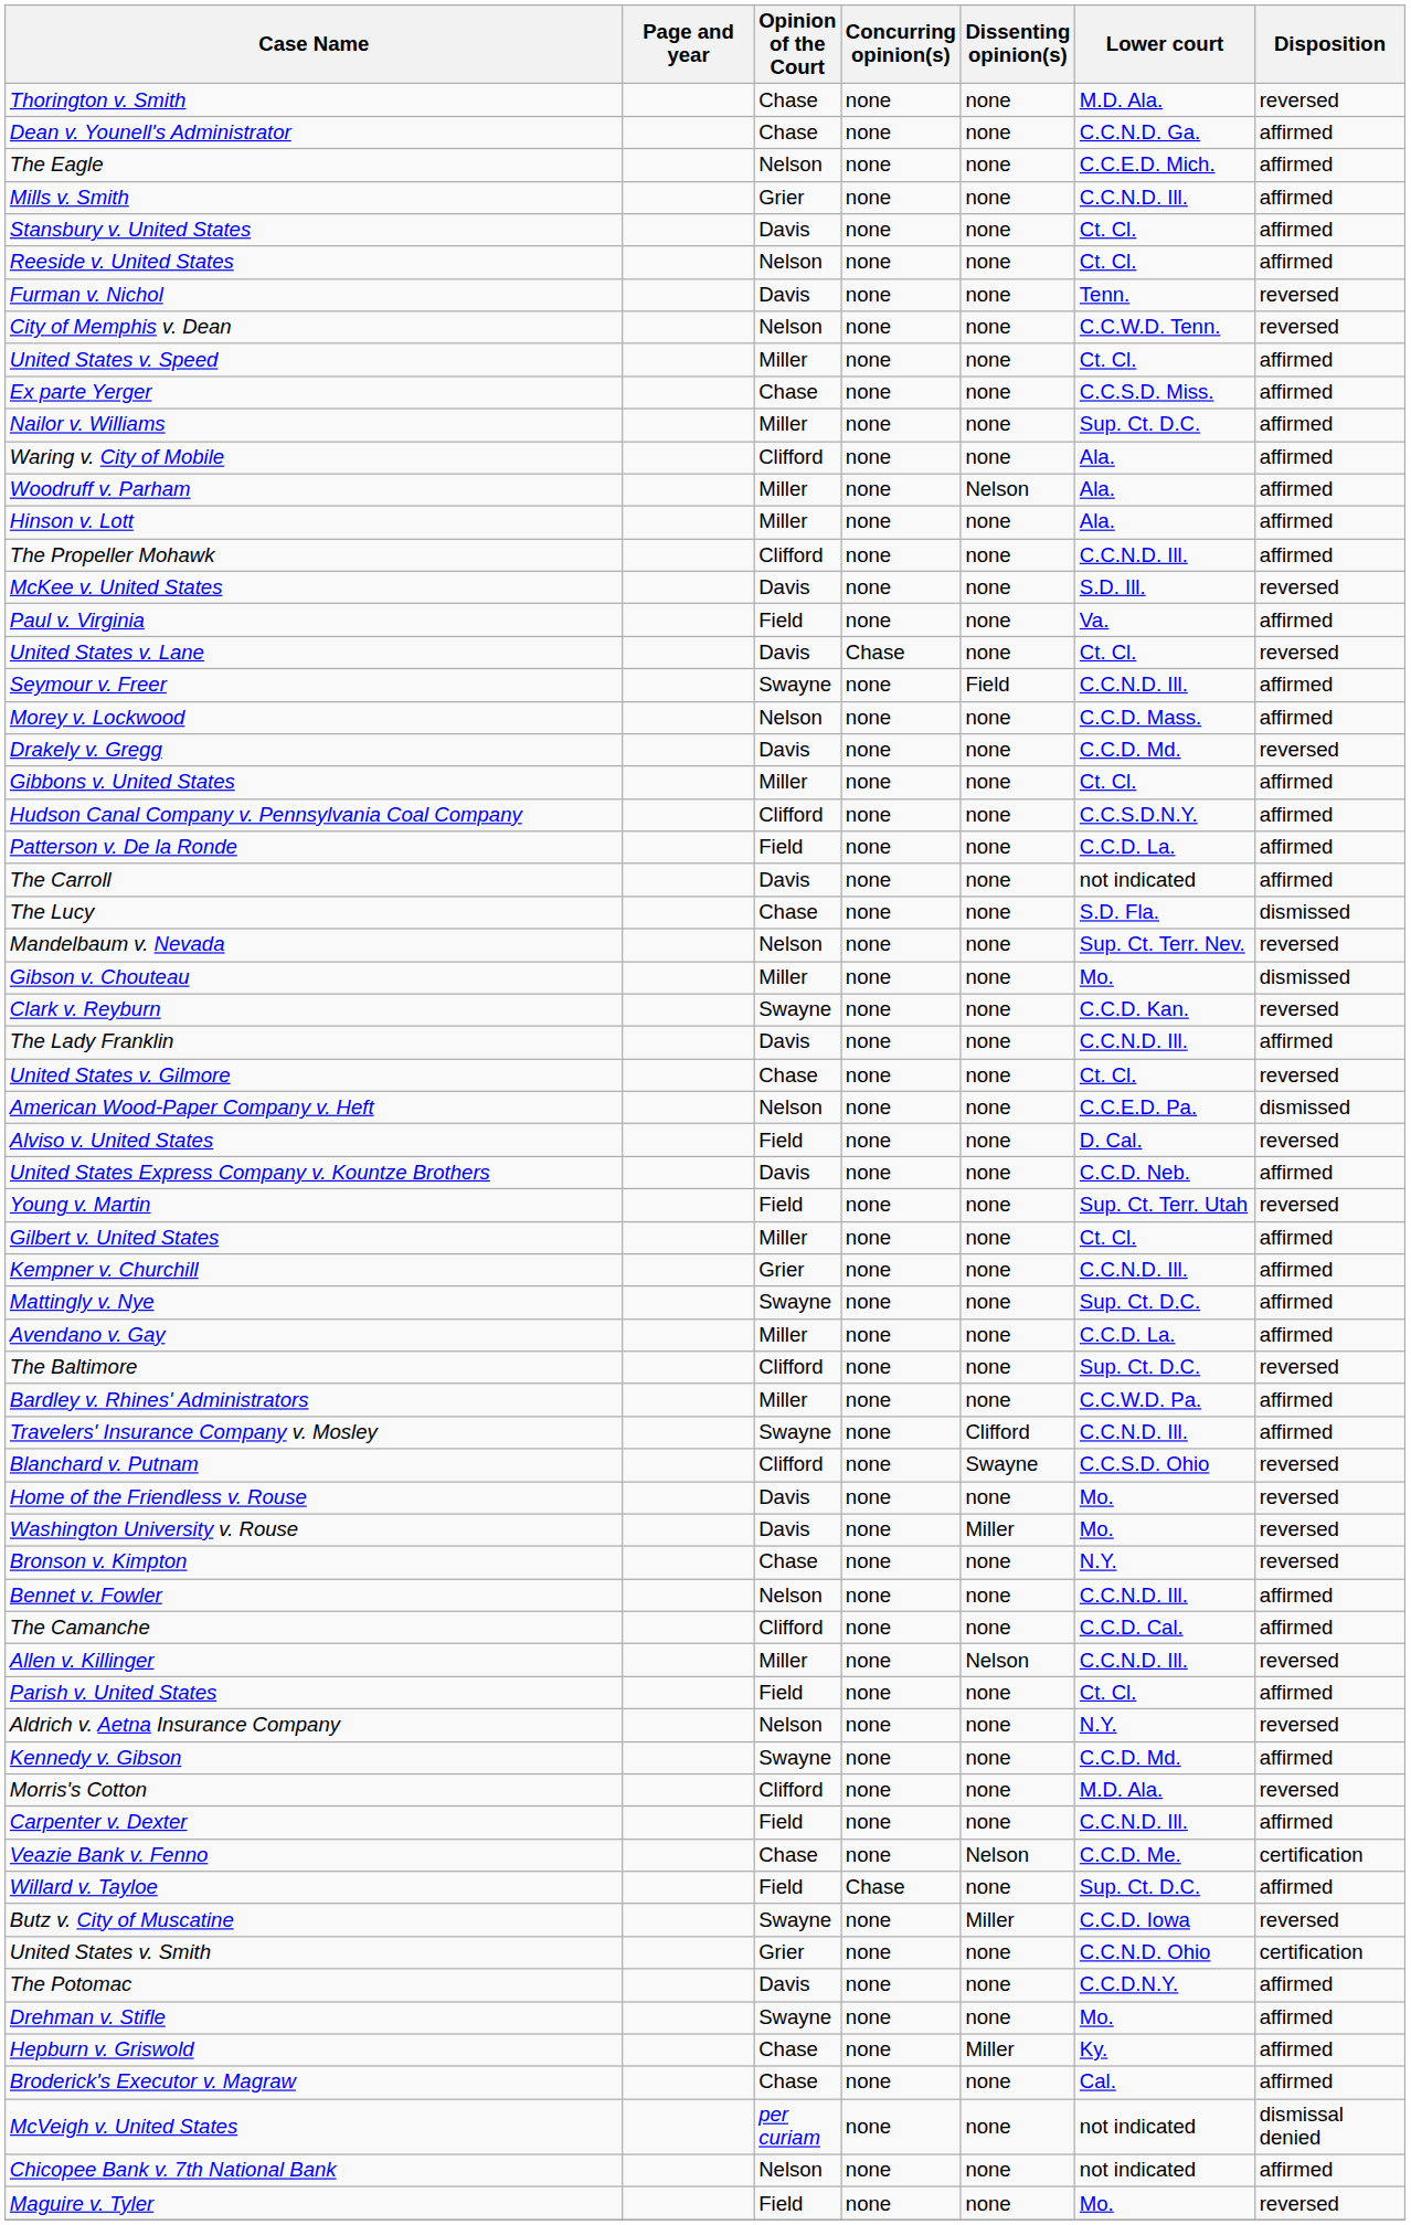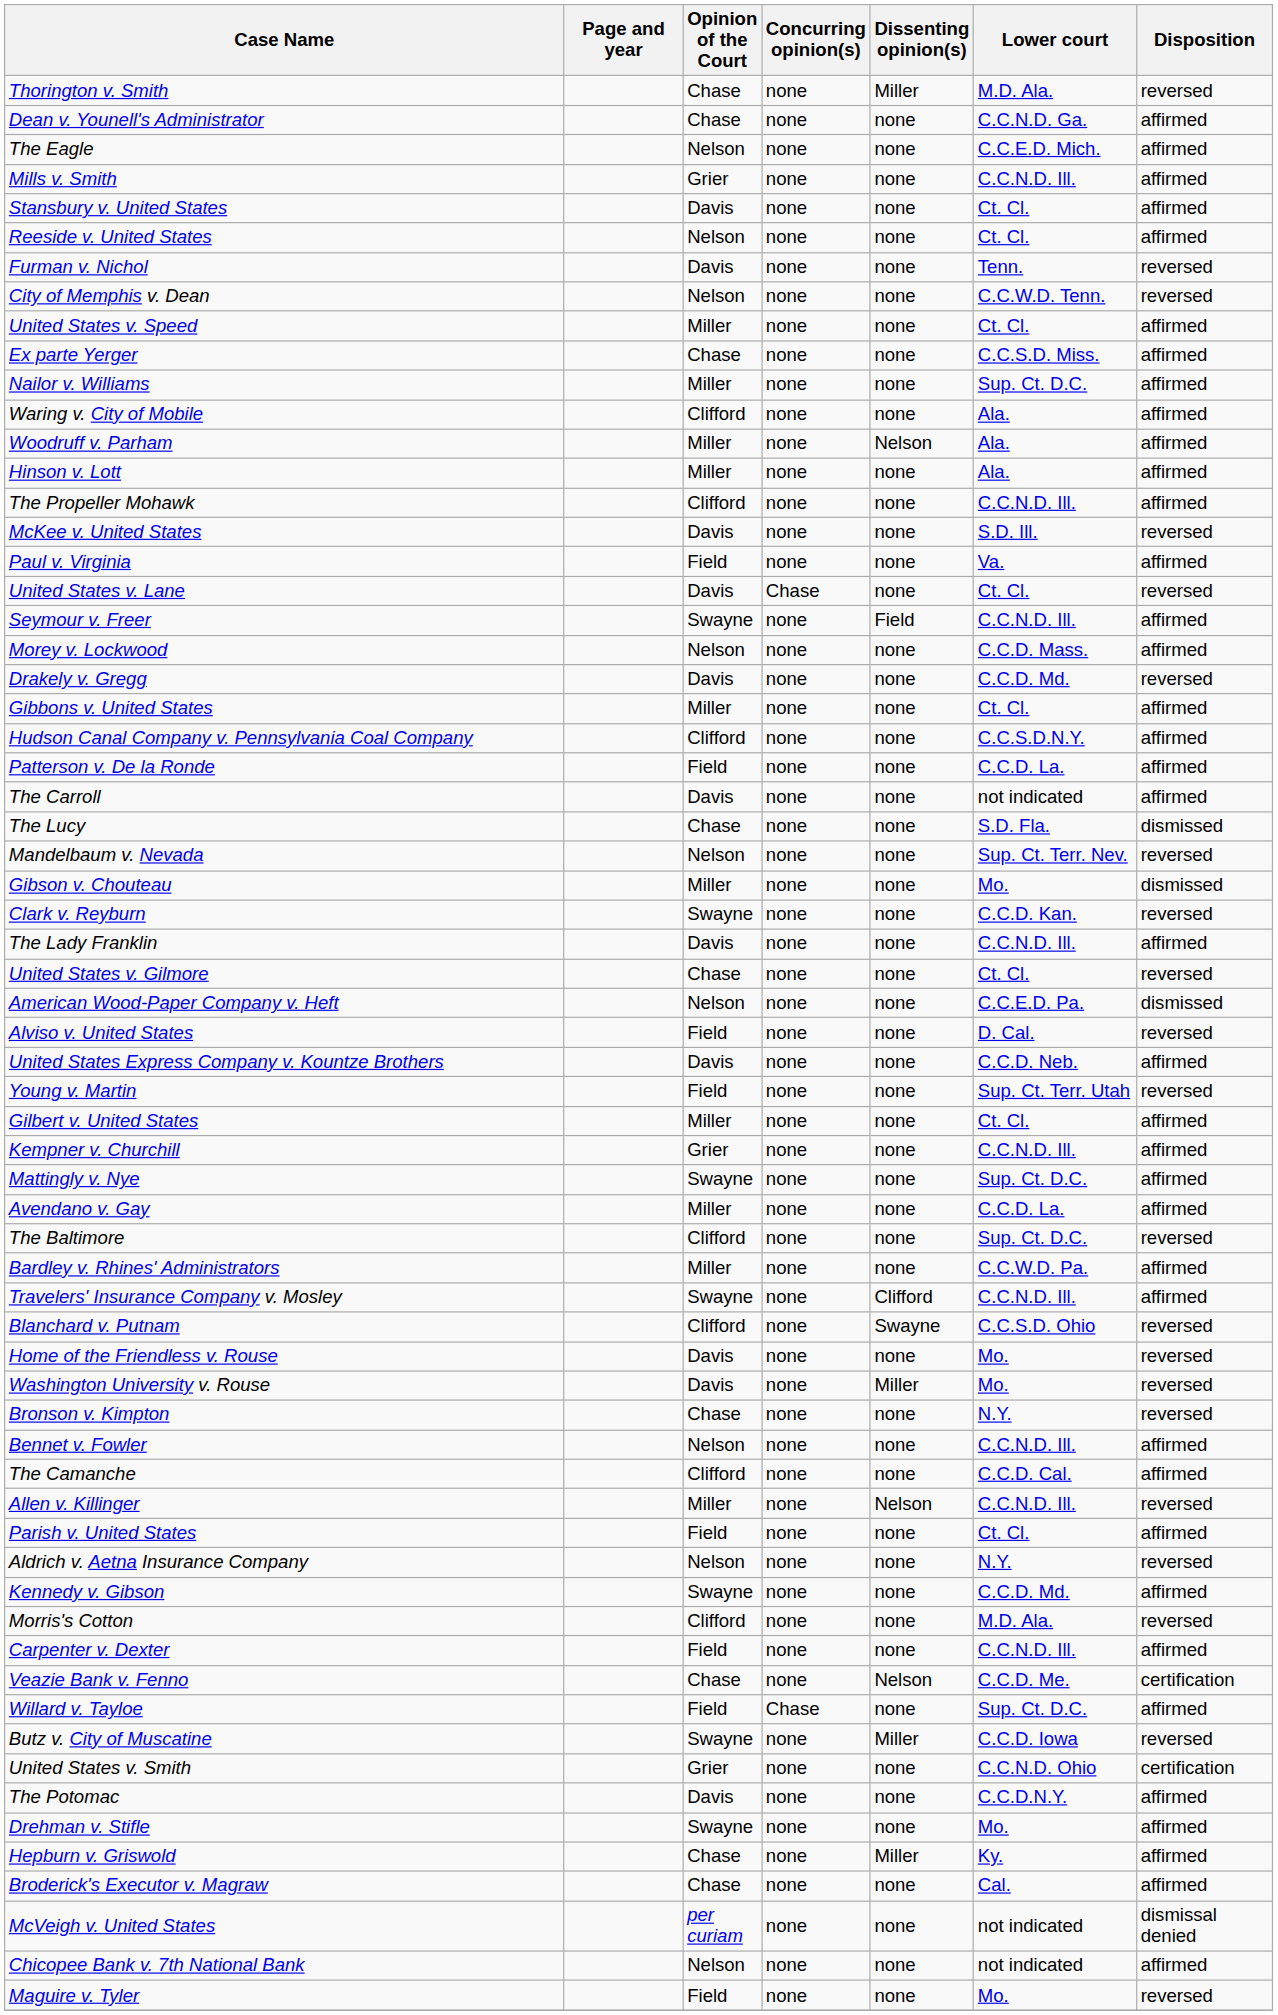 <table class="wikitable sortable">
 <tr>
 <th scope="col" style="width: 475px;">Case Name</th>
 <th scope="col" style="width: 95px;">Page and year</th>
 <th scope="col" style="width: 10px;">Opinion of the Court</th>
 <th scope="col" style="width: 10px;">Concurring opinion(s)</th>
 <th scope="col" style="width: 10px;">Dissenting opinion(s)</th>
 <th scope="col" style="width: 133px;">Lower court</th>
 <th scope="col" style="width: 110px;">Disposition</th>
 </tr>
 <tr>
 <td><em><a href='#'>Thorington v. Smith</a></em></td>
 <td align="right"></td>
 <td>Chase</td>
 <td>none</td>
-<td>none</td>
+<td>Miller</td>
 <td><a href='#'>M.D. Ala.</a></td>
 <td>reversed</td>
 </tr>
 <tr>
 <td><em><a href='#'>Dean v. Younell's Administrator</a></em></td>
 <td align="right"></td>
 <td>Chase</td>
 <td>none</td>
 <td>none</td>
 <td><a href='#'>C.C.N.D. Ga.</a></td>
 <td>affirmed</td>
 </tr>
 <tr>
 <td><em>The Eagle</em></td>
 <td align="right"></td>
 <td>Nelson</td>
 <td>none</td>
 <td>none</td>
 <td><a href='#'>C.C.E.D. Mich.</a></td>
 <td>affirmed</td>
 </tr>
 <tr>
 <td><em><a href='#'>Mills v. Smith</a></em></td>
 <td align="right"></td>
 <td>Grier</td>
 <td>none</td>
 <td>none</td>
 <td><a href='#'>C.C.N.D. Ill.</a></td>
 <td>affirmed</td>
 </tr>
 <tr>
 <td><em><a href='#'>Stansbury v. United States</a></em></td>
 <td align="right"></td>
 <td>Davis</td>
 <td>none</td>
 <td>none</td>
 <td><a href='#'>Ct. Cl.</a></td>
 <td>affirmed</td>
 </tr>
 <tr>
 <td><em><a href='#'>Reeside v. United States</a></em></td>
 <td align="right"></td>
 <td>Nelson</td>
 <td>none</td>
 <td>none</td>
 <td><a href='#'>Ct. Cl.</a></td>
 <td>affirmed</td>
 </tr>
 <tr>
 <td><em><a href='#'>Furman v. Nichol</a></em></td>
 <td align="right"></td>
 <td>Davis</td>
 <td>none</td>
 <td>none</td>
 <td><a href='#'>Tenn.</a></td>
 <td>reversed</td>
 </tr>
 <tr>
 <td><em><a href='#'>City of Memphis</a> v. Dean</em></td>
 <td align="right"></td>
 <td>Nelson</td>
 <td>none</td>
 <td>none</td>
 <td><a href='#'>C.C.W.D. Tenn.</a></td>
 <td>reversed</td>
 </tr>
 <tr>
 <td><em><a href='#'>United States v. Speed</a></em></td>
 <td align="right"></td>
 <td>Miller</td>
 <td>none</td>
 <td>none</td>
 <td><a href='#'>Ct. Cl.</a></td>
 <td>affirmed</td>
 </tr>
 <tr>
 <td><em><a href='#'>Ex parte Yerger</a></em></td>
 <td align="right"></td>
 <td>Chase</td>
 <td>none</td>
 <td>none</td>
 <td><a href='#'>C.C.S.D. Miss.</a></td>
 <td>affirmed</td>
 </tr>
 <tr>
 <td><em><a href='#'>Nailor v. Williams</a></em></td>
 <td align="right"></td>
 <td>Miller</td>
 <td>none</td>
 <td>none</td>
 <td><a href='#'>Sup. Ct. D.C.</a></td>
 <td>affirmed</td>
 </tr>
 <tr>
 <td><em>Waring v. <a href='#'>City of Mobile</a></em></td>
 <td align="right"></td>
 <td>Clifford</td>
 <td>none</td>
 <td>none</td>
 <td><a href='#'>Ala.</a></td>
 <td>affirmed</td>
 </tr>
 <tr>
 <td><em><a href='#'>Woodruff v. Parham</a></em></td>
 <td align="right"></td>
 <td>Miller</td>
 <td>none</td>
 <td>Nelson</td>
 <td><a href='#'>Ala.</a></td>
 <td>affirmed</td>
 </tr>
 <tr>
 <td><em><a href='#'>Hinson v. Lott</a></em></td>
 <td align="right"></td>
 <td>Miller</td>
 <td>none</td>
 <td>none</td>
 <td><a href='#'>Ala.</a></td>
 <td>affirmed</td>
 </tr>
 <tr>
 <td><em>The Propeller Mohawk</em></td>
 <td align="right"></td>
 <td>Clifford</td>
 <td>none</td>
 <td>none</td>
 <td><a href='#'>C.C.N.D. Ill.</a></td>
 <td>affirmed</td>
 </tr>
 <tr>
 <td><em><a href='#'>McKee v. United States</a></em></td>
 <td align="right"></td>
 <td>Davis</td>
 <td>none</td>
 <td>none</td>
 <td><a href='#'>S.D. Ill.</a></td>
 <td>reversed</td>
 </tr>
 <tr>
 <td><em><a href='#'>Paul v. Virginia</a></em></td>
 <td align="right"></td>
 <td>Field</td>
 <td>none</td>
 <td>none</td>
 <td><a href='#'>Va.</a></td>
 <td>affirmed</td>
 </tr>
 <tr>
 <td><em><a href='#'>United States v. Lane</a></em></td>
 <td align="right"></td>
 <td>Davis</td>
 <td>Chase</td>
 <td>none</td>
 <td><a href='#'>Ct. Cl.</a></td>
 <td>reversed</td>
 </tr>
 <tr>
 <td><em><a href='#'>Seymour v. Freer</a></em></td>
 <td align="right"></td>
 <td>Swayne</td>
 <td>none</td>
 <td>Field</td>
 <td><a href='#'>C.C.N.D. Ill.</a></td>
 <td>affirmed</td>
 </tr>
 <tr>
 <td><em><a href='#'>Morey v. Lockwood</a></em></td>
 <td align="right"></td>
 <td>Nelson</td>
 <td>none</td>
 <td>none</td>
 <td><a href='#'>C.C.D. Mass.</a></td>
 <td>affirmed</td>
 </tr>
 <tr>
 <td><em><a href='#'>Drakely v. Gregg</a></em></td>
 <td align="right"></td>
 <td>Davis</td>
 <td>none</td>
 <td>none</td>
 <td><a href='#'>C.C.D. Md.</a></td>
 <td>reversed</td>
 </tr>
 <tr>
 <td><em><a href='#'>Gibbons v. United States</a></em></td>
 <td align="right"></td>
 <td>Miller</td>
 <td>none</td>
 <td>none</td>
 <td><a href='#'>Ct. Cl.</a></td>
 <td>affirmed</td>
 </tr>
 <tr>
 <td><em><a href='#'>Hudson Canal Company v. Pennsylvania Coal Company</a></em></td>
 <td align="right"></td>
 <td>Clifford</td>
 <td>none</td>
 <td>none</td>
 <td><a href='#'>C.C.S.D.N.Y.</a></td>
 <td>affirmed</td>
 </tr>
 <tr>
 <td><em><a href='#'>Patterson v. De la Ronde</a></em></td>
 <td align="right"></td>
 <td>Field</td>
 <td>none</td>
 <td>none</td>
 <td><a href='#'>C.C.D. La.</a></td>
 <td>affirmed</td>
 </tr>
 <tr>
 <td><em>The Carroll</em></td>
 <td align="right"></td>
 <td>Davis</td>
 <td>none</td>
 <td>none</td>
 <td>not indicated</td>
 <td>affirmed</td>
 </tr>
 <tr>
 <td><em>The Lucy</em></td>
 <td align="right"></td>
 <td>Chase</td>
 <td>none</td>
 <td>none</td>
 <td><a href='#'>S.D. Fla.</a></td>
 <td>dismissed</td>
 </tr>
 <tr>
 <td><em>Mandelbaum v. <a href='#'>Nevada</a></em></td>
 <td align="right"></td>
 <td>Nelson</td>
 <td>none</td>
 <td>none</td>
 <td><a href='#'>Sup. Ct. Terr. Nev.</a></td>
 <td>reversed</td>
 </tr>
 <tr>
 <td><em><a href='#'>Gibson v. Chouteau</a></em></td>
 <td align="right"></td>
 <td>Miller</td>
 <td>none</td>
 <td>none</td>
 <td><a href='#'>Mo.</a></td>
 <td>dismissed</td>
 </tr>
 <tr>
 <td><em><a href='#'>Clark v. Reyburn</a></em></td>
 <td align="right"></td>
 <td>Swayne</td>
 <td>none</td>
 <td>none</td>
 <td><a href='#'>C.C.D. Kan.</a></td>
 <td>reversed</td>
 </tr>
 <tr>
 <td><em>The Lady Franklin</em></td>
 <td align="right"></td>
 <td>Davis</td>
 <td>none</td>
 <td>none</td>
 <td><a href='#'>C.C.N.D. Ill.</a></td>
 <td>affirmed</td>
 </tr>
 <tr>
 <td><em><a href='#'>United States v. Gilmore</a></em></td>
 <td align="right"></td>
 <td>Chase</td>
 <td>none</td>
 <td>none</td>
 <td><a href='#'>Ct. Cl.</a></td>
 <td>reversed</td>
 </tr>
 <tr>
 <td><em><a href='#'>American Wood-Paper Company v. Heft</a></em></td>
 <td align="right"></td>
 <td>Nelson</td>
 <td>none</td>
 <td>none</td>
 <td><a href='#'>C.C.E.D. Pa.</a></td>
 <td>dismissed</td>
 </tr>
 <tr>
 <td><em><a href='#'>Alviso v. United States</a></em></td>
 <td align="right"></td>
 <td>Field</td>
 <td>none</td>
 <td>none</td>
 <td><a href='#'>D. Cal.</a></td>
 <td>reversed</td>
 </tr>
 <tr>
 <td><em><a href='#'>United States Express Company v. Kountze Brothers</a></em></td>
 <td align="right"></td>
 <td>Davis</td>
 <td>none</td>
 <td>none</td>
 <td><a href='#'>C.C.D. Neb.</a></td>
 <td>affirmed</td>
 </tr>
 <tr>
 <td><em><a href='#'>Young v. Martin</a></em></td>
 <td align="right"></td>
 <td>Field</td>
 <td>none</td>
 <td>none</td>
 <td><a href='#'>Sup. Ct. Terr. Utah</a></td>
 <td>reversed</td>
 </tr>
 <tr>
 <td><em><a href='#'>Gilbert v. United States</a></em></td>
 <td align="right"></td>
 <td>Miller</td>
 <td>none</td>
 <td>none</td>
 <td><a href='#'>Ct. Cl.</a></td>
 <td>affirmed</td>
 </tr>
 <tr>
 <td><em><a href='#'>Kempner v. Churchill</a></em></td>
 <td align="right"></td>
 <td>Grier</td>
 <td>none</td>
 <td>none</td>
 <td><a href='#'>C.C.N.D. Ill.</a></td>
 <td>affirmed</td>
 </tr>
 <tr>
 <td><em><a href='#'>Mattingly v. Nye</a></em></td>
 <td align="right"></td>
 <td>Swayne</td>
 <td>none</td>
 <td>none</td>
 <td><a href='#'>Sup. Ct. D.C.</a></td>
 <td>affirmed</td>
 </tr>
 <tr>
 <td><em><a href='#'>Avendano v. Gay</a></em></td>
 <td align="right"></td>
 <td>Miller</td>
 <td>none</td>
 <td>none</td>
 <td><a href='#'>C.C.D. La.</a></td>
 <td>affirmed</td>
 </tr>
 <tr>
 <td><em>The Baltimore</em></td>
 <td align="right"></td>
 <td>Clifford</td>
 <td>none</td>
 <td>none</td>
 <td><a href='#'>Sup. Ct. D.C.</a></td>
 <td>reversed</td>
 </tr>
 <tr>
 <td><em><a href='#'>Bardley v. Rhines' Administrators</a></em></td>
 <td align="right"></td>
 <td>Miller</td>
 <td>none</td>
 <td>none</td>
 <td><a href='#'>C.C.W.D. Pa.</a></td>
 <td>affirmed</td>
 </tr>
 <tr>
 <td><em><a href='#'>Travelers' Insurance Company</a> v. Mosley</em></td>
 <td align="right"></td>
 <td>Swayne</td>
 <td>none</td>
 <td>Clifford</td>
 <td><a href='#'>C.C.N.D. Ill.</a></td>
 <td>affirmed</td>
 </tr>
 <tr>
 <td><em><a href='#'>Blanchard v. Putnam</a></em></td>
 <td align="right"></td>
 <td>Clifford</td>
 <td>none</td>
 <td>Swayne</td>
 <td><a href='#'>C.C.S.D. Ohio</a></td>
 <td>reversed</td>
 </tr>
 <tr>
 <td><em><a href='#'>Home of the Friendless v. Rouse</a></em></td>
 <td align="right"></td>
 <td>Davis</td>
 <td>none</td>
 <td>none</td>
 <td><a href='#'>Mo.</a></td>
 <td>reversed</td>
 </tr>
 <tr>
 <td><em><a href='#'>Washington University</a> v. Rouse</em></td>
 <td align="right"></td>
 <td>Davis</td>
 <td>none</td>
 <td>Miller</td>
 <td><a href='#'>Mo.</a></td>
 <td>reversed</td>
 </tr>
 <tr>
 <td><em><a href='#'>Bronson v. Kimpton</a></em></td>
 <td align="right"></td>
 <td>Chase</td>
 <td>none</td>
 <td>none</td>
 <td><a href='#'>N.Y.</a></td>
 <td>reversed</td>
 </tr>
 <tr>
 <td><em><a href='#'>Bennet v. Fowler</a></em></td>
 <td align="right"></td>
 <td>Nelson</td>
 <td>none</td>
 <td>none</td>
 <td><a href='#'>C.C.N.D. Ill.</a></td>
 <td>affirmed</td>
 </tr>
 <tr>
 <td><em>The Camanche</em></td>
 <td align="right"></td>
 <td>Clifford</td>
 <td>none</td>
 <td>none</td>
 <td><a href='#'>C.C.D. Cal.</a></td>
 <td>affirmed</td>
 </tr>
 <tr>
 <td><em><a href='#'>Allen v. Killinger</a></em></td>
 <td align="right"></td>
 <td>Miller</td>
 <td>none</td>
 <td>Nelson</td>
 <td><a href='#'>C.C.N.D. Ill.</a></td>
 <td>reversed</td>
 </tr>
 <tr>
 <td><em><a href='#'>Parish v. United States</a></em></td>
 <td align="right"></td>
 <td>Field</td>
 <td>none</td>
 <td>none</td>
 <td><a href='#'>Ct. Cl.</a></td>
 <td>affirmed</td>
 </tr>
 <tr>
 <td><em>Aldrich v. <a href='#'>Aetna</a> Insurance Company</em></td>
 <td align="right"></td>
 <td>Nelson</td>
 <td>none</td>
 <td>none</td>
 <td><a href='#'>N.Y.</a></td>
 <td>reversed</td>
 </tr>
 <tr>
 <td><em><a href='#'>Kennedy v. Gibson</a></em></td>
 <td align="right"></td>
 <td>Swayne</td>
 <td>none</td>
 <td>none</td>
 <td><a href='#'>C.C.D. Md.</a></td>
 <td>affirmed</td>
 </tr>
 <tr>
 <td><em>Morris's Cotton</em></td>
 <td align="right"></td>
 <td>Clifford</td>
 <td>none</td>
 <td>none</td>
 <td><a href='#'>M.D. Ala.</a></td>
 <td>reversed</td>
 </tr>
 <tr>
 <td><em><a href='#'>Carpenter v. Dexter</a></em></td>
 <td align="right"></td>
 <td>Field</td>
 <td>none</td>
 <td>none</td>
 <td><a href='#'>C.C.N.D. Ill.</a></td>
 <td>affirmed</td>
 </tr>
 <tr>
 <td><em><a href='#'>Veazie Bank v. Fenno</a></em></td>
 <td align="right"></td>
 <td>Chase</td>
 <td>none</td>
 <td>Nelson</td>
 <td><a href='#'>C.C.D. Me.</a></td>
 <td>certification</td>
 </tr>
 <tr>
 <td><em><a href='#'>Willard v. Tayloe</a></em></td>
 <td align="right"></td>
 <td>Field</td>
 <td>Chase</td>
 <td>none</td>
 <td><a href='#'>Sup. Ct. D.C.</a></td>
 <td>affirmed</td>
 </tr>
 <tr>
 <td><em>Butz v. <a href='#'>City of Muscatine</a></em></td>
 <td align="right"></td>
 <td>Swayne</td>
 <td>none</td>
 <td>Miller</td>
 <td><a href='#'>C.C.D. Iowa</a></td>
 <td>reversed</td>
 </tr>
 <tr>
 <td><em>United States v. Smith</em></td>
 <td align="right"></td>
 <td>Grier</td>
 <td>none</td>
 <td>none</td>
 <td><a href='#'>C.C.N.D. Ohio</a></td>
 <td>certification</td>
 </tr>
 <tr>
 <td><em>The Potomac</em></td>
 <td align="right"></td>
 <td>Davis</td>
 <td>none</td>
 <td>none</td>
 <td><a href='#'>C.C.D.N.Y.</a></td>
 <td>affirmed</td>
 </tr>
 <tr>
 <td><em><a href='#'>Drehman v. Stifle</a></em></td>
 <td align="right"></td>
 <td>Swayne</td>
 <td>none</td>
 <td>none</td>
 <td><a href='#'>Mo.</a></td>
 <td>affirmed</td>
 </tr>
 <tr>
 <td><em><a href='#'>Hepburn v. Griswold</a></em></td>
 <td align="right"></td>
 <td>Chase</td>
 <td>none</td>
 <td>Miller</td>
 <td><a href='#'>Ky.</a></td>
 <td>affirmed</td>
 </tr>
 <tr>
 <td><em><a href='#'>Broderick's Executor v. Magraw</a></em></td>
 <td align="right"></td>
 <td>Chase</td>
 <td>none</td>
 <td>none</td>
 <td><a href='#'>Cal.</a></td>
 <td>affirmed</td>
 </tr>
 <tr>
 <td><em><a href='#'>McVeigh v. United States</a></em></td>
 <td align="right"></td>
 <td><em><a href='#'>per curiam</a></em></td>
 <td>none</td>
 <td>none</td>
 <td>not indicated</td>
 <td>dismissal denied</td>
 </tr>
 <tr>
 <td><em><a href='#'>Chicopee Bank v. 7th National Bank</a></em></td>
 <td align="right"></td>
 <td>Nelson</td>
 <td>none</td>
 <td>none</td>
 <td>not indicated</td>
 <td>affirmed</td>
 </tr>
 <tr>
 <td><em><a href='#'>Maguire v. Tyler</a></em></td>
 <td align="right"></td>
 <td>Field</td>
 <td>none</td>
 <td>none</td>
 <td><a href='#'>Mo.</a></td>
 <td>reversed</td>
 </tr>
 <tr>
 </tr>
 </table>
